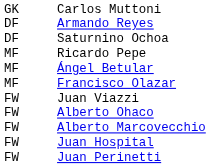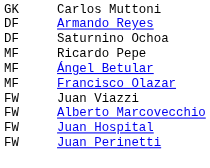 <table style="font-size:90%; margin:0.2em auto;" cellspacing="0" cellpadding="0">
 <tr>
 <th width="25"></th>
 <th width="25"></th>
 </tr>
 <tr>
 <td>GK</td>
 <td></td>
 <td> Carlos Muttoni</td>
 </tr>
 <tr>
 <td>DF</td>
 <td></td>
 <td> <a href='#'>Armando Reyes</a></td>
 </tr>
 <tr>
 <td>DF</td>
 <td></td>
 <td> Saturnino Ochoa</td>
 </tr>
 <tr>
 <td>MF</td>
 <td></td>
 <td> Ricardo Pepe</td>
 </tr>
 <tr>
 <td>MF</td>
 <td></td>
 <td> <a href='#'>Ángel Betular</a></td>
 </tr>
 <tr>
 <td>MF</td>
 <td></td>
 <td> <a href='#'>Francisco Olazar</a></td>
 </tr>
 <tr>
 <td>FW</td>
 <td></td>
 <td> Juan Viazzi</td>
 </tr>
 <tr>
 <td>FW</td>
 <td></td>
-<td> <a href='#'>Alberto Ohaco</a></td>
-</tr>
-<tr>
-<td>FW</td>
-<td></td>
 <td> <a href='#'>Alberto Marcovecchio</a></td>
 </tr>
 <tr>
 <td>FW</td>
 <td></td>
 <td> <a href='#'>Juan Hospital</a></td>
 </tr>
 <tr>
 <td>FW</td>
 <td></td>
 <td> <a href='#'>Juan Perinetti</a></td>
 </tr>
 </table>
